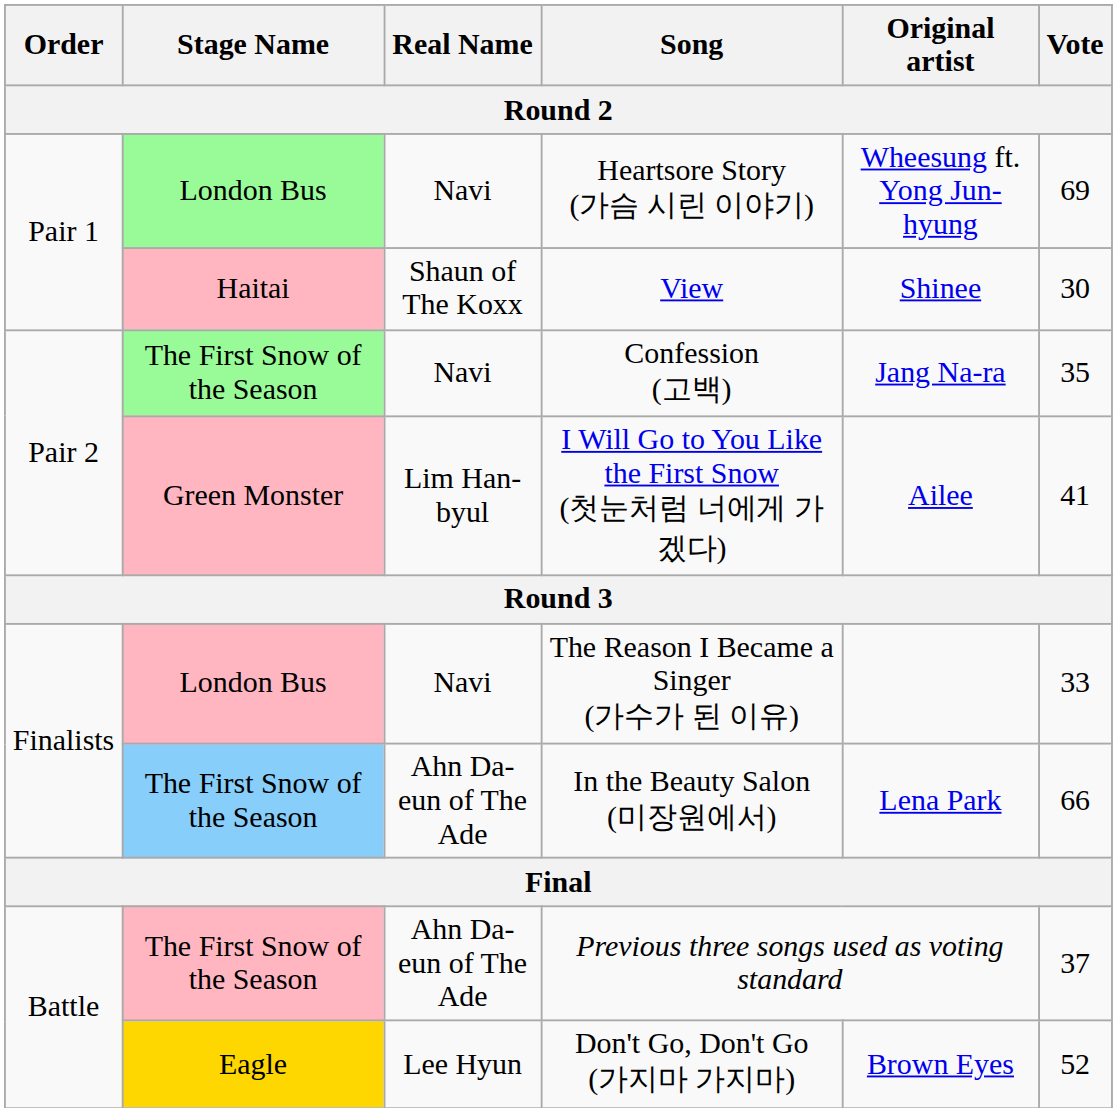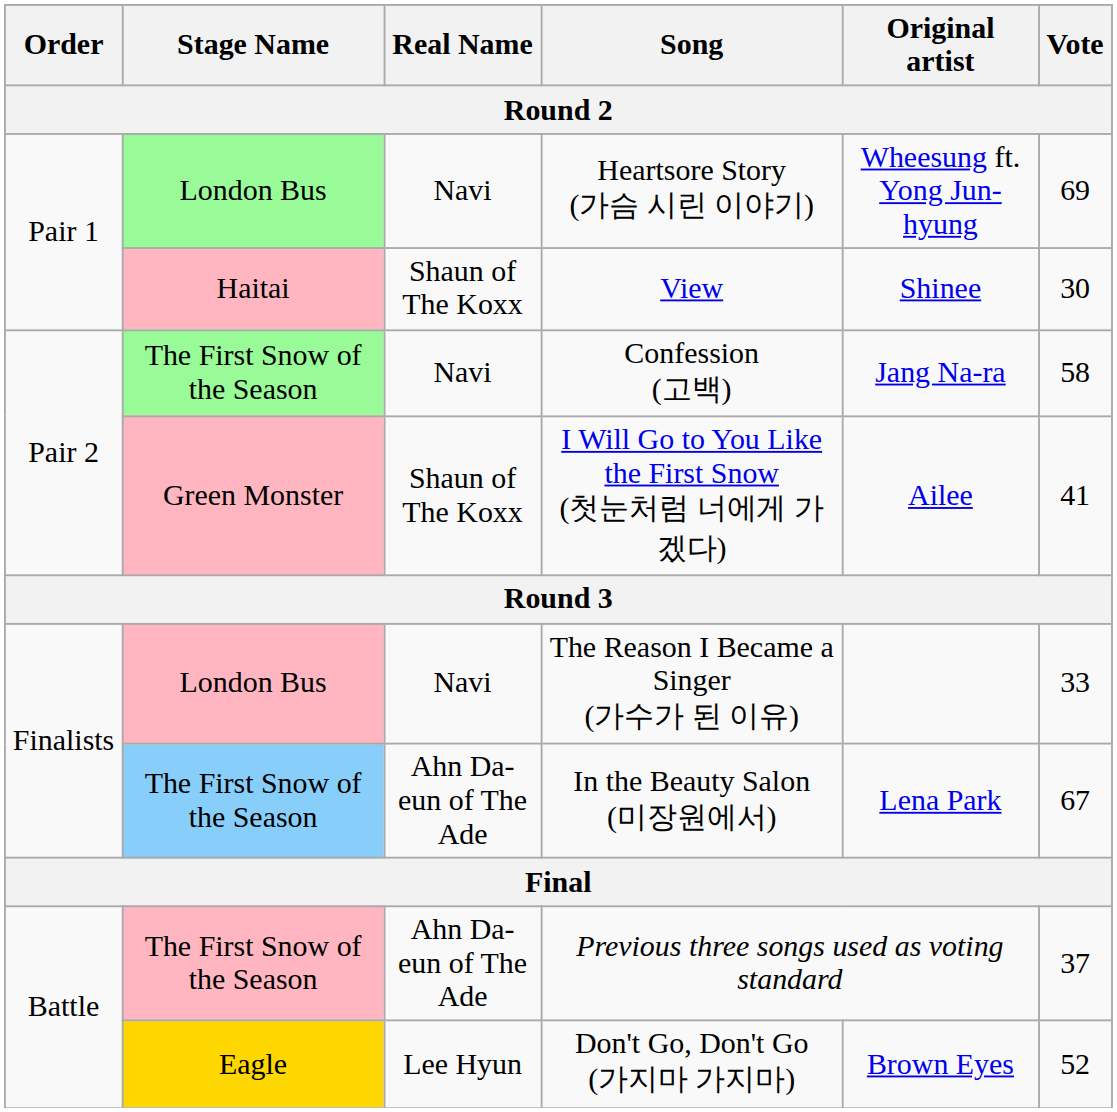 <table class="wikitable" style="text-align:center; width:95%;">
 <tr>
 <th style="width:1%;">Order</th>
 <th style="width:20%;">Stage Name</th>
 <th style="width:12%;">Real Name</th>
 <th style="width:23%;">Song</th>
 <th style="width:15%;">Original artist</th>
 <th style="width:1%;">Vote</th>
 </tr>
 <tr>
 <th colspan=6>Round 2</th>
 </tr>
 <tr>
 <td rowspan=2>Pair 1</td>
 <td bgcolor="palegreen">London Bus</td>
 <td>Navi</td>
 <td>Heartsore Story<br>(가슴 시린 이야기)</td>
 <td><a href='#'>Wheesung</a> ft. <a href='#'>Yong Jun-hyung</a></td>
 <td>69</td>
 </tr>
 <tr>
 <td bgcolor="lightpink">Haitai</td>
 <td>Shaun of The Koxx</td>
 <td><a href='#'>View</a></td>
 <td><a href='#'>Shinee</a></td>
 <td>30</td>
 </tr>
 <tr>
 <td rowspan=2>Pair 2</td>
 <td bgcolor="palegreen">The First Snow of the Season</td>
 <td>Navi</td>
 <td>Confession<br>(고백)</td>
 <td><a href='#'>Jang Na-ra</a></td>
-<td>35</td>
+<td>58</td>
 </tr>
 <tr>
 <td bgcolor="lightpink">Green Monster</td>
-<td>Lim Han-byul</td>
+<td>Shaun of The Koxx</td>
 <td><a href='#'>I Will Go to You Like the First Snow</a><br>(첫눈처럼 너에게 가겠다)</td>
 <td><a href='#'>Ailee</a></td>
 <td>41</td>
 </tr>
 <tr>
 <th colspan=6>Round 3</th>
 </tr>
 <tr>
 <td rowspan=2>Finalists</td>
 <td bgcolor="lightpink">London Bus</td>
 <td>Navi</td>
 <td>The Reason I Became a Singer<br>(가수가 된 이유)</td>
 <td></td>
 <td>33</td>
 </tr>
 <tr>
 <td bgcolor="lightskyblue">The First Snow of the Season</td>
 <td>Ahn Da-eun of The Ade</td>
 <td>In the Beauty Salon<br>(미장원에서)</td>
 <td><a href='#'>Lena Park</a></td>
-<td>66</td>
+<td>67</td>
 </tr>
 <tr>
 <th colspan=6>Final</th>
 </tr>
 <tr>
 <td rowspan=2>Battle</td>
 <td bgcolor="lightpink">The First Snow of the Season</td>
 <td>Ahn Da-eun of The Ade</td>
 <td colspan=2><em>Previous three songs used as voting standard</em></td>
 <td>37</td>
 </tr>
 <tr>
 <td bgcolor="gold">Eagle</td>
 <td>Lee Hyun</td>
 <td>Don't Go, Don't Go<br>(가지마 가지마)</td>
 <td><a href='#'>Brown Eyes</a></td>
 <td>52</td>
 </tr>
 </table>
